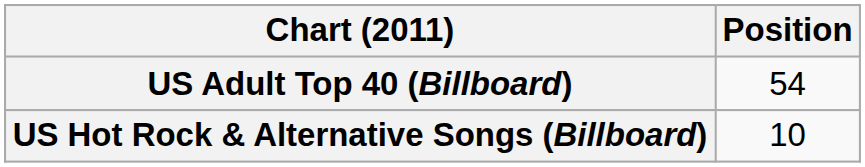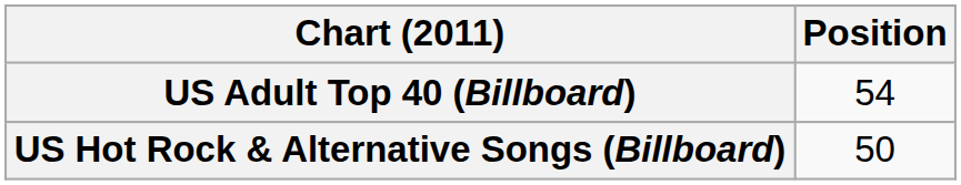 <table class="wikitable sortable plainrowheaders">
 <tr>
 <th>Chart (2011)</th>
 <th>Position</th>
 </tr>
 <tr>
 <th scope="row">US Adult Top 40 (<em>Billboard</em>)</th>
 <td align="center">54</td>
 </tr>
 <tr>
 <th scope="row">US Hot Rock & Alternative Songs (<em>Billboard</em>)</th>
-<td align="center">10</td>
+<td align="center">50</td>
 </tr>
 </table>
